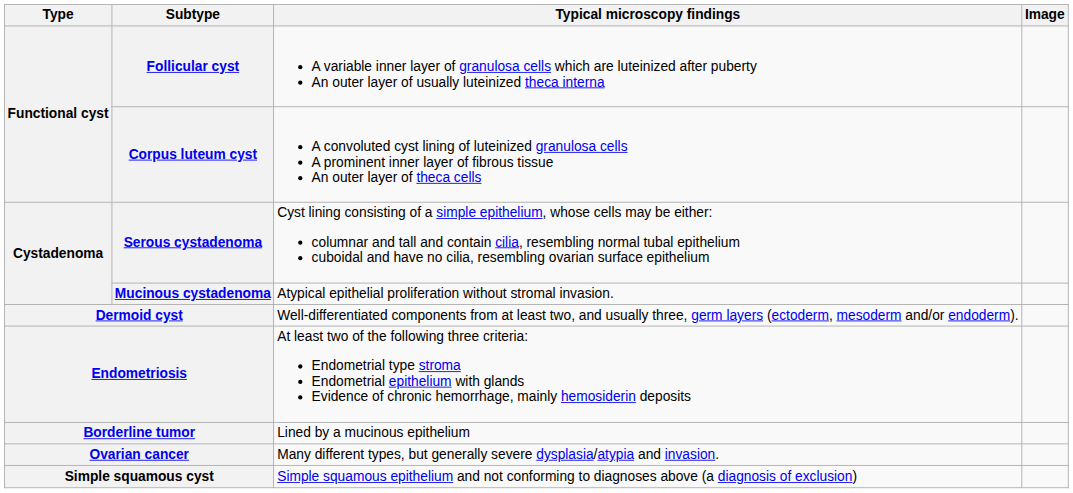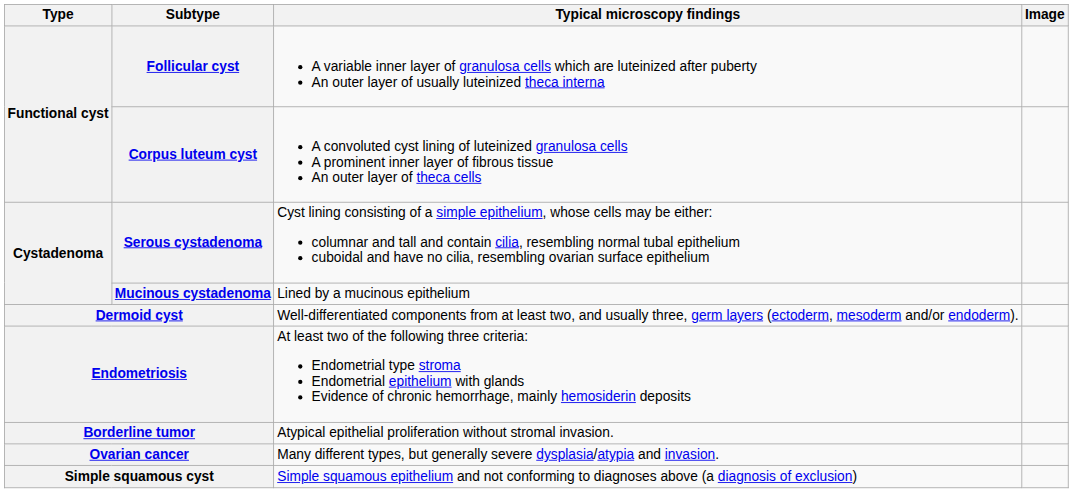 <table class="wikitable">
 <tr>
 <th>Type</th>
 <th>Subtype</th>
 <th>Typical microscopy findings</th>
 <th>Image</th>
 </tr>
 <tr>
 <th rowspan=2>Functional cyst</th>
 <th><a href='#'>Follicular cyst</a></th>
 <td><br><ul><li>A variable inner layer of <a href='#'>granulosa cells</a> which are luteinized after puberty</li><li>An outer layer of usually luteinized <a href='#'>theca interna</a></li></ul></td>
 <td></td>
 </tr>
 <tr>
 <th><a href='#'>Corpus luteum cyst</a></th>
 <td><br><ul><li>A convoluted cyst lining of luteinized <a href='#'>granulosa cells</a></li><li>A prominent inner layer of fibrous tissue</li><li>An outer layer of <a href='#'>theca cells</a></li></ul></td>
 <td></td>
 </tr>
 <tr>
 <th rowspan=2>Cystadenoma</th>
 <th><a href='#'>Serous cystadenoma</a></th>
 <td>Cyst lining consisting of a <a href='#'>simple epithelium</a>, whose cells may be either:<br><ul><li>columnar and tall and contain <a href='#'>cilia</a>, resembling normal tubal epithelium</li><li>cuboidal and have no cilia, resembling ovarian surface epithelium</li></ul></td>
 <td></td>
 </tr>
 <tr>
 <th><a href='#'>Mucinous cystadenoma</a></th>
-<td>Atypical epithelial proliferation without stromal invasion.</td>
+<td>Lined by a mucinous epithelium</td>
 <td></td>
 </tr>
 <tr>
 <th colspan=2><a href='#'>Dermoid cyst</a></th>
 <td>Well-differentiated components from at least two, and usually three, <a href='#'>germ layers</a> (<a href='#'>ectoderm</a>, <a href='#'>mesoderm</a> and/or <a href='#'>endoderm</a>).</td>
 <td></td>
 </tr>
 <tr>
 <th colspan=2><a href='#'>Endometriosis</a></th>
 <td>At least two of the following three criteria:<br><ul><li>Endometrial type <a href='#'>stroma</a></li><li>Endometrial <a href='#'>epithelium</a> with glands</li><li>Evidence of chronic hemorrhage, mainly <a href='#'>hemosiderin</a> deposits</li></ul></td>
 <td></td>
 </tr>
 <tr>
 <th colspan=2><a href='#'>Borderline tumor</a></th>
-<td>Lined by a mucinous epithelium</td>
+<td>Atypical epithelial proliferation without stromal invasion.</td>
 <td></td>
 </tr>
 <tr>
 <th colspan=2><a href='#'>Ovarian cancer</a></th>
 <td>Many different types, but generally severe <a href='#'>dysplasia</a>/<a href='#'>atypia</a> and <a href='#'>invasion</a>.</td>
 <td></td>
 </tr>
 <tr>
 <th colspan=2>Simple squamous cyst</th>
 <td><a href='#'>Simple squamous epithelium</a> and not conforming to diagnoses above (a <a href='#'>diagnosis of exclusion</a>)</td>
 <td></td>
 </tr>
 </table>
